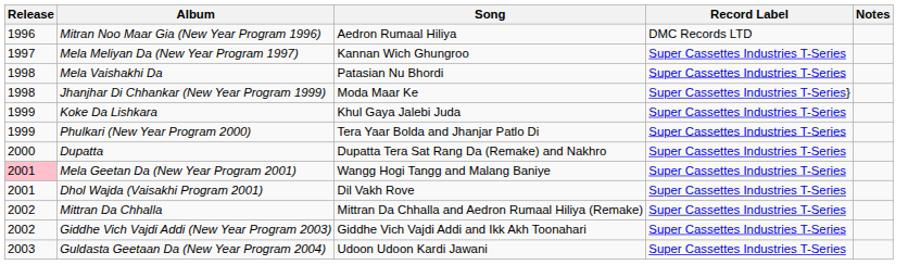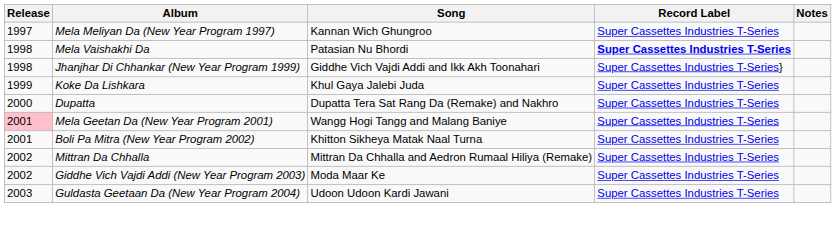 <table class="wikitable">
 <tr>
 <th>Release</th>
 <th>Album</th>
 <th>Song</th>
 <th>Record Label</th>
 <th>Notes</th>
-</tr>
-<tr>
-<td>1996</td>
-<td><em>Mitran Noo Maar Gia (New Year Program 1996)</em></td>
-<td>Aedron Rumaal Hiliya</td>
-<td>DMC Records LTD</td>
-<td></td>
 </tr>
 <tr>
 <td>1997</td>
 <td><em>Mela Meliyan Da (New Year Program 1997)</em></td>
 <td>Kannan Wich Ghungroo</td>
 <td><a href='#'>Super Cassettes Industries T-Series</a></td>
 <td></td>
 </tr>
 <tr>
 <td>1998</td>
 <td><em>Mela Vaishakhi Da</em></td>
 <td>Patasian Nu Bhordi</td>
-<td><a href='#'>Super Cassettes Industries T-Series</a></td>
+<td><strong><a href='#'>Super Cassettes Industries T-Series</a></strong></td>
 <td></td>
 </tr>
 <tr>
 <td>1998</td>
 <td><em>Jhanjhar Di Chhankar (New Year Program 1999)</em></td>
-<td>Moda Maar Ke</td>
+<td>Giddhe Vich Vajdi Addi and Ikk Akh Toonahari</td>
 <td><a href='#'>Super Cassettes Industries T-Series</a>}</td>
 <td></td>
 </tr>
 <tr>
 <td>1999</td>
 <td><em>Koke Da Lishkara</em></td>
 <td>Khul Gaya Jalebi Juda</td>
-<td><a href='#'>Super Cassettes Industries T-Series</a></td>
-<td></td>
-</tr>
-<tr>
-<td>1999</td>
-<td><em>Phulkari (New Year Program 2000)</em></td>
-<td>Tera Yaar Bolda and Jhanjar Patlo Di</td>
 <td><a href='#'>Super Cassettes Industries T-Series</a></td>
 <td></td>
 </tr>
 <tr>
 <td>2000</td>
 <td><em>Dupatta</em></td>
 <td>Dupatta Tera Sat Rang Da (Remake) and Nakhro</td>
 <td><a href='#'>Super Cassettes Industries T-Series</a></td>
 <td></td>
 </tr>
 <tr>
 <td style="background: pink;">2001</td>
 <td><em>Mela Geetan Da (New Year Program 2001)</em></td>
 <td>Wangg Hogi Tangg and Malang Baniye</td>
 <td><a href='#'>Super Cassettes Industries T-Series</a></td>
 <td></td>
 </tr>
 <tr>
 <td>2001</td>
-<td><em>Dhol Wajda (Vaisakhi Program 2001)</em></td>
-<td>Dil Vakh Rove</td>
+<td><em>Boli Pa Mitra (New Year Program 2002)</em></td>
+<td>Khitton Sikheya Matak Naal Turna</td>
 <td><a href='#'>Super Cassettes Industries T-Series</a></td>
 <td></td>
 </tr>
 <tr>
 <td>2002</td>
 <td><em>Mittran Da Chhalla</em></td>
 <td>Mittran Da Chhalla and Aedron Rumaal Hiliya (Remake)</td>
 <td><a href='#'>Super Cassettes Industries T-Series</a></td>
 <td></td>
 </tr>
 <tr>
 <td>2002</td>
 <td><em>Giddhe Vich Vajdi Addi (New Year Program 2003)</em></td>
-<td>Giddhe Vich Vajdi Addi and Ikk Akh Toonahari</td>
+<td>Moda Maar Ke</td>
 <td><a href='#'>Super Cassettes Industries T-Series</a></td>
 <td></td>
 </tr>
 <tr>
 <td>2003</td>
 <td><em>Guldasta Geetaan Da (New Year Program 2004)</em></td>
 <td>Udoon Udoon Kardi Jawani</td>
 <td><a href='#'>Super Cassettes Industries T-Series</a></td>
 <td></td>
 </tr>
 </table>
